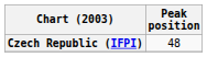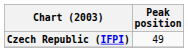 <table class="wikitable sortable plainrowheaders">
 <tr>
 <th>Chart (2003)</th>
 <th>Peak<br>position</th>
 </tr>
 <tr>
 <th scope="row">Czech Republic (<a href='#'>IFPI</a>)</th>
-<td align="center">48</td>
+<td align="center">49</td>
 </tr>
 <tr>
 </tr>
 </table>
